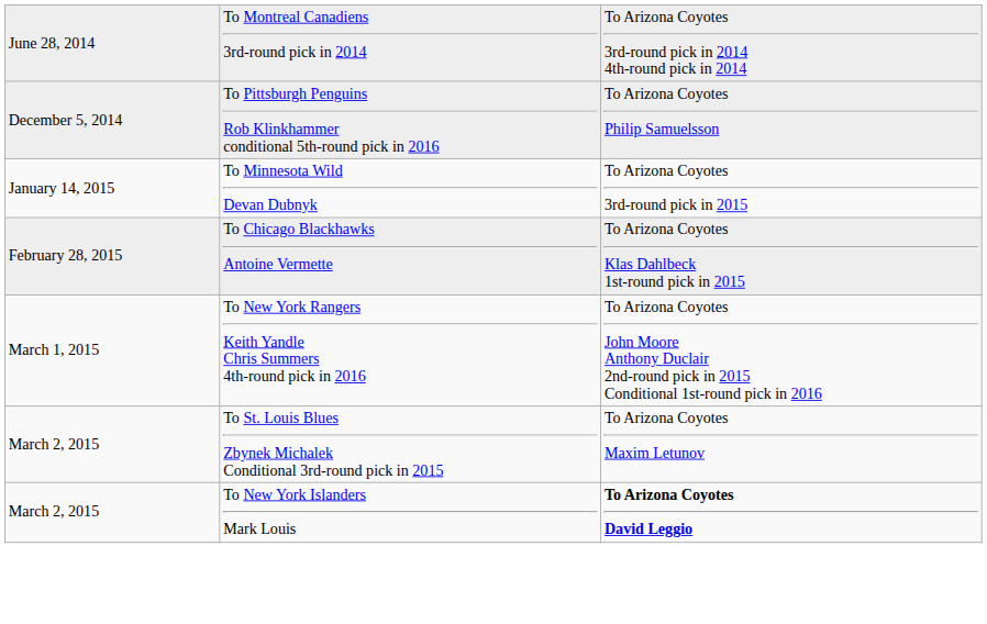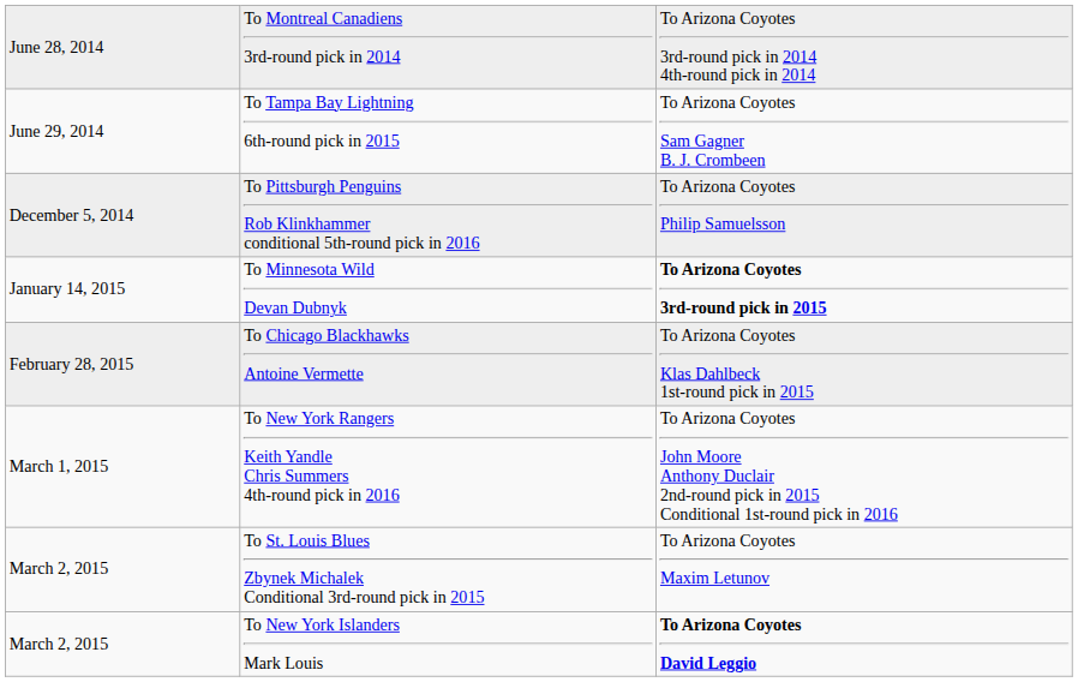 <table class="wikitable" style="border:1px solid #999999; width:80%;">
 <tr bgcolor="eeeeee">
 <td>June 28, 2014</td>
 <td valign="top">To <a href='#'>Montreal Canadiens</a><hr>3rd-round pick in <a href='#'>2014</a></td>
 <td valign="top">To Arizona Coyotes<hr>3rd-round pick in <a href='#'>2014</a><br>4th-round pick in <a href='#'>2014</a></td>
+</tr>
+<tr>
+<td>June 29, 2014</td>
+<td valign="top">To <a href='#'>Tampa Bay Lightning</a><hr>6th-round pick in <a href='#'>2015</a></td>
+<td valign="top">To Arizona Coyotes<hr><a href='#'>Sam Gagner</a><br><a href='#'>B. J. Crombeen</a></td>
 </tr>
 <tr bgcolor="eeeeee">
 <td>December 5, 2014</td>
 <td valign="top">To <a href='#'>Pittsburgh Penguins</a><hr><a href='#'>Rob Klinkhammer</a><br>conditional 5th-round pick in <a href='#'>2016</a></td>
 <td valign="top">To Arizona Coyotes<hr><a href='#'>Philip Samuelsson</a></td>
 </tr>
 <tr>
 <td>January 14, 2015</td>
 <td valign="top">To <a href='#'>Minnesota Wild</a><hr><a href='#'>Devan Dubnyk</a></td>
-<td valign="top">To Arizona Coyotes<hr>3rd-round pick in <a href='#'>2015</a></td>
+<td valign="top"><strong>To Arizona Coyotes<hr>3rd-round pick in <a href='#'>2015</a></strong></td>
 </tr>
 <tr bgcolor="eeeeee">
 <td>February 28, 2015</td>
 <td valign="top">To <a href='#'>Chicago Blackhawks</a><hr><a href='#'>Antoine Vermette</a></td>
 <td valign="top">To Arizona Coyotes<hr> <a href='#'>Klas Dahlbeck</a><br>1st-round pick in <a href='#'>2015</a></td>
 </tr>
 <tr>
 <td style="width:22%;">March 1, 2015</td>
 <td style="width:39%;" valign="top">To <a href='#'>New York Rangers</a><hr><a href='#'>Keith Yandle</a><br><a href='#'>Chris Summers</a><br>4th-round pick in <a href='#'>2016</a></td>
 <td style="width:39%;" valign="top">To Arizona Coyotes<hr><a href='#'>John Moore</a><br><a href='#'>Anthony Duclair</a><br>2nd-round pick in <a href='#'>2015</a><br>Conditional 1st-round pick in <a href='#'>2016</a></td>
 </tr>
 <tr>
 <td>March 2, 2015</td>
 <td style="width:39%;" valign="top">To <a href='#'>St. Louis Blues</a><hr><a href='#'>Zbynek Michalek</a><br>Conditional 3rd-round pick in <a href='#'>2015</a></td>
 <td style="width:39%;" valign="top">To Arizona Coyotes<hr><a href='#'>Maxim Letunov</a></td>
 </tr>
 <tr>
 <td>March 2, 2015</td>
 <td style="width:39%;" valign="top">To <a href='#'>New York Islanders</a><hr>Mark Louis</td>
 <td style="width:39%;" valign="top"><strong>To Arizona Coyotes<hr><a href='#'>David Leggio</a></strong></td>
 </tr>
 </table>
